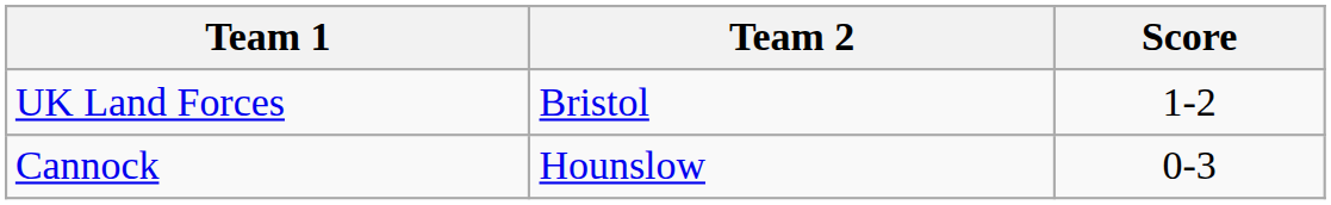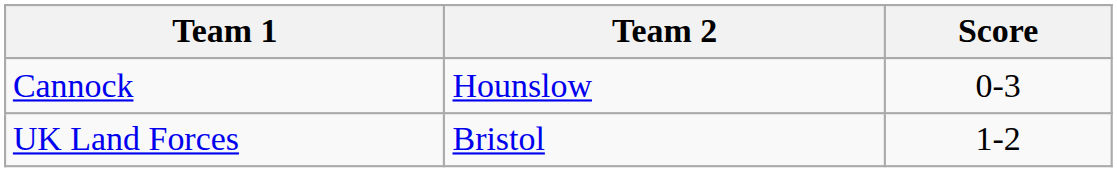 <table class="wikitable" style="font-size: 100%">
 <tr>
 <th width=200>Team 1</th>
 <th width=200>Team 2</th>
 <th width=100>Score</th>
 </tr>
 <tr>
+<td><a href='#'>Cannock</a></td>
+<td><a href='#'>Hounslow</a></td>
+<td align=center>0-3</td>
+</tr>
+<tr>
 <td><a href='#'>UK Land Forces</a></td>
 <td><a href='#'>Bristol</a></td>
 <td align=center>1-2</td>
 </tr>
-<tr>
-<td><a href='#'>Cannock</a></td>
-<td><a href='#'>Hounslow</a></td>
-<td align=center>0-3</td>
-</tr>
 </table>
